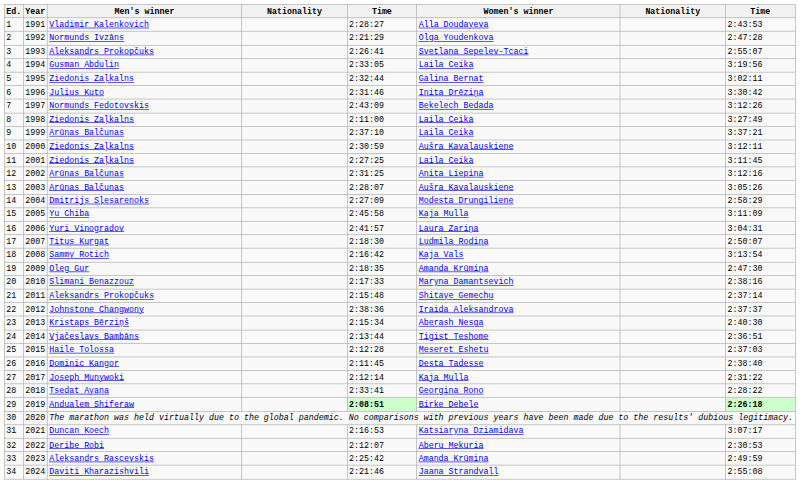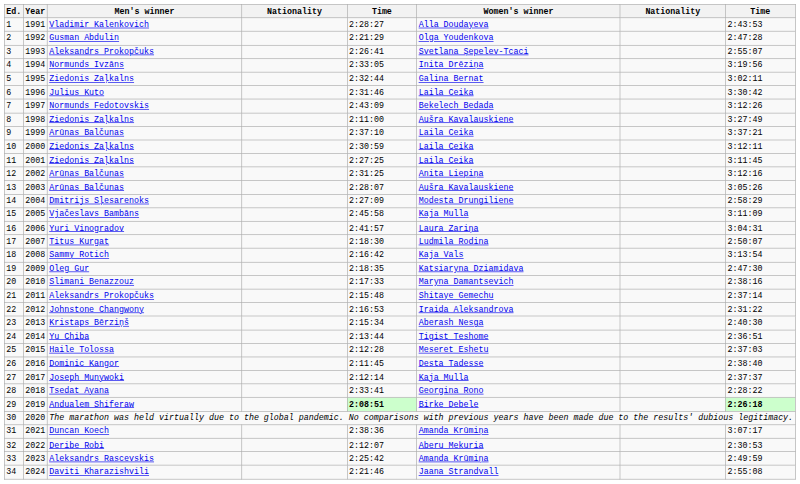 <table class="wikitable sortable">
 <tr>
 <th class="unsortable">Ed.</th>
 <th>Year</th>
 <th>Men's winner</th>
 <th>Nationality</th>
 <th>Time</th>
 <th>Women's winner</th>
 <th>Nationality</th>
 <th>Time</th>
 </tr>
 <tr>
 <td>1</td>
 <td>1991</td>
 <td><a href='#'>Vladimir Kalenkovich</a></td>
 <td></td>
 <td>2:28:27</td>
 <td><a href='#'>Alla Doudayeva</a></td>
 <td></td>
 <td>2:43:53</td>
 </tr>
 <tr>
 <td>2</td>
 <td>1992</td>
-<td><a href='#'>Normunds Ivzāns</a></td>
+<td><a href='#'>Gusman Abdulin</a></td>
 <td></td>
 <td>2:21:29</td>
 <td><a href='#'>Olga Youdenkova</a></td>
 <td></td>
 <td>2:47:28</td>
 </tr>
 <tr>
 <td>3</td>
 <td>1993</td>
 <td><a href='#'>Aleksandrs Prokopčuks</a></td>
 <td></td>
 <td>2:26:41</td>
 <td><a href='#'>Svetlana Șepelev-Tcaci</a></td>
 <td></td>
 <td>2:55:07</td>
 </tr>
 <tr>
 <td>4</td>
 <td>1994</td>
-<td><a href='#'>Gusman Abdulin</a></td>
+<td><a href='#'>Normunds Ivzāns</a></td>
 <td></td>
 <td>2:33:05</td>
-<td><a href='#'>Laila Ceika</a></td>
+<td><a href='#'>Inita Drēziņa</a></td>
 <td></td>
 <td>3:19:56</td>
 </tr>
 <tr>
 <td>5</td>
 <td>1995</td>
 <td><a href='#'>Ziedonis Zaļkalns</a></td>
 <td></td>
 <td>2:32:44</td>
 <td><a href='#'>Galina Bernat</a></td>
 <td></td>
 <td>3:02:11</td>
 </tr>
 <tr>
 <td>6</td>
 <td>1996</td>
 <td><a href='#'>Julius Kuto</a></td>
 <td></td>
 <td>2:31:46</td>
-<td><a href='#'>Inita Drēziņa</a></td>
+<td><a href='#'>Laila Ceika</a></td>
 <td></td>
 <td>3:30:42</td>
 </tr>
 <tr>
 <td>7</td>
 <td>1997</td>
 <td><a href='#'>Normunds Fedotovskis</a></td>
 <td></td>
 <td>2:43:09</td>
 <td><a href='#'>Bekelech Bedada</a></td>
 <td></td>
 <td>3:12:26</td>
 </tr>
 <tr>
 <td>8</td>
 <td>1998</td>
 <td><a href='#'>Ziedonis Zaļkalns</a></td>
 <td></td>
 <td>2:11:00</td>
-<td><a href='#'>Laila Ceika</a></td>
+<td><a href='#'>Aušra Kavalauskiene</a></td>
 <td></td>
 <td>3:27:49</td>
 </tr>
 <tr>
 <td>9</td>
 <td>1999</td>
 <td><a href='#'>Arūnas Balčunas</a></td>
 <td></td>
 <td>2:37:10</td>
 <td><a href='#'>Laila Ceika</a></td>
 <td></td>
 <td>3:37:21</td>
 </tr>
 <tr>
 <td>10</td>
 <td>2000</td>
 <td><a href='#'>Ziedonis Zaļkalns</a></td>
 <td></td>
 <td>2:30:59</td>
-<td><a href='#'>Aušra Kavalauskiene</a></td>
+<td><a href='#'>Laila Ceika</a></td>
 <td></td>
 <td>3:12:11</td>
 </tr>
 <tr>
 <td>11</td>
 <td>2001</td>
 <td><a href='#'>Ziedonis Zaļkalns</a></td>
 <td></td>
 <td>2:27:25</td>
 <td><a href='#'>Laila Ceika</a></td>
 <td></td>
 <td>3:11:45</td>
 </tr>
 <tr>
 <td>12</td>
 <td>2002</td>
 <td><a href='#'>Arūnas Balčunas</a></td>
 <td></td>
 <td>2:31:25</td>
 <td><a href='#'>Anita Liepiņa</a></td>
 <td></td>
 <td>3:12:16</td>
 </tr>
 <tr>
 <td>13</td>
 <td>2003</td>
 <td><a href='#'>Arūnas Balčunas</a></td>
 <td></td>
 <td>2:28:07</td>
 <td><a href='#'>Aušra Kavalauskiene</a></td>
 <td></td>
 <td>3:05:26</td>
 </tr>
 <tr>
 <td>14</td>
 <td>2004</td>
 <td><a href='#'>Dmitrijs Sļesarenoks</a></td>
 <td></td>
 <td>2:27:09</td>
 <td><a href='#'>Modesta Drungiliene</a></td>
 <td></td>
 <td>2:58:29</td>
 </tr>
 <tr>
 <td>15</td>
 <td>2005</td>
-<td><a href='#'>Yu Chiba</a></td>
+<td><a href='#'>Vjačeslavs Bambāns</a></td>
 <td></td>
 <td>2:45:58</td>
 <td><a href='#'>Kaja Mulla</a></td>
 <td></td>
 <td>3:11:09</td>
 </tr>
 <tr>
 <td>16</td>
 <td>2006</td>
 <td><a href='#'>Yuri Vinogradov</a></td>
 <td></td>
 <td>2:41:57</td>
 <td><a href='#'>Laura Zariņa</a></td>
 <td></td>
 <td>3:04:31</td>
 </tr>
 <tr>
 <td>17</td>
 <td>2007</td>
 <td><a href='#'>Titus Kurgat</a></td>
 <td></td>
 <td>2:18:30</td>
 <td><a href='#'>Ludmila Rodina</a></td>
 <td></td>
 <td>2:50:07</td>
 </tr>
 <tr>
 <td>18</td>
 <td>2008</td>
 <td><a href='#'>Sammy Rotich</a></td>
 <td></td>
 <td>2:16:42</td>
 <td><a href='#'>Kaja Vals</a></td>
 <td></td>
 <td>3:13:54</td>
 </tr>
 <tr>
 <td>19</td>
 <td>2009</td>
 <td><a href='#'>Oleg Gur</a></td>
 <td></td>
 <td>2:18:35</td>
-<td><a href='#'>Amanda Krūmiņa</a></td>
+<td><a href='#'>Katsiaryna Dziamidava</a></td>
 <td></td>
 <td>2:47:30</td>
 </tr>
 <tr>
 <td>20</td>
 <td>2010</td>
 <td><a href='#'>Slimani Benazzouz</a></td>
 <td></td>
 <td>2:17:33</td>
 <td><a href='#'>Maryna Damantsevich</a></td>
 <td></td>
 <td>2:38:16</td>
 </tr>
 <tr>
 <td>21</td>
 <td>2011</td>
 <td><a href='#'>Aleksandrs Prokopčuks</a></td>
 <td></td>
 <td>2:15:48</td>
 <td><a href='#'>Shitaye Gemechu</a></td>
 <td></td>
 <td>2:37:14</td>
 </tr>
 <tr>
 <td>22</td>
 <td>2012</td>
 <td><a href='#'>Johnstone Changwony</a></td>
 <td></td>
-<td>2:38:36</td>
+<td>2:16:53</td>
 <td><a href='#'>Iraida Aleksandrova</a></td>
 <td></td>
-<td>2:37:37</td>
+<td>2:31:22</td>
 </tr>
 <tr>
 <td>23</td>
 <td>2013</td>
 <td><a href='#'>Kristaps Bērziņš</a></td>
 <td></td>
 <td>2:15:34</td>
 <td><a href='#'>Aberash Nesga</a></td>
 <td></td>
 <td>2:40:30</td>
 </tr>
 <tr>
 <td>24</td>
 <td>2014</td>
-<td><a href='#'>Vjačeslavs Bambāns</a></td>
+<td><a href='#'>Yu Chiba</a></td>
 <td></td>
 <td>2:13:44</td>
 <td><a href='#'>Tigist Teshome</a></td>
 <td></td>
 <td>2:36:51</td>
 </tr>
 <tr>
 <td>25</td>
 <td>2015</td>
 <td><a href='#'>Haile Tolossa</a></td>
 <td></td>
 <td>2:12:28</td>
 <td><a href='#'>Meseret Eshetu</a></td>
 <td></td>
 <td>2:37:03</td>
 </tr>
 <tr>
 <td>26</td>
 <td>2016</td>
 <td><a href='#'>Dominic Kangor</a></td>
 <td></td>
 <td>2:11:45</td>
 <td><a href='#'>Desta Tadesse</a></td>
 <td></td>
 <td>2:38:40</td>
 </tr>
 <tr>
 <td>27</td>
 <td>2017</td>
 <td><a href='#'>Joseph Munywoki</a></td>
 <td></td>
 <td>2:12:14</td>
 <td><a href='#'>Kaja Mulla</a></td>
 <td></td>
-<td>2:31:22</td>
+<td>2:37:37</td>
 </tr>
 <tr>
 <td>28</td>
 <td>2018</td>
 <td><a href='#'>Tsedat Ayana</a></td>
 <td></td>
 <td>2:33:41</td>
 <td><a href='#'>Georgina Rono</a></td>
 <td></td>
 <td>2:28:22</td>
 </tr>
 <tr>
 <td>29</td>
 <td>2019</td>
 <td><a href='#'>Andualem Shiferaw</a></td>
 <td></td>
 <td bgcolor="#CCFFCC"><strong>2:08:51</strong></td>
 <td><a href='#'>Birke Debele</a></td>
 <td></td>
 <td bgcolor="#CCFFCC"><strong>2:26:18</strong></td>
 </tr>
 <tr>
 <td>30</td>
 <td>2020</td>
 <td colspan="6" align="center" data-sort-value=""><em>The marathon was held virtually due to the global pandemic. No comparisons with previous years have been made due to the results' dubious legitimacy.</em> </td>
 </tr>
 <tr>
 <td>31</td>
 <td>2021</td>
 <td><a href='#'>Duncan Koech</a></td>
 <td></td>
-<td>2:16:53</td>
-<td><a href='#'>Katsiaryna Dziamidava</a></td>
+<td>2:38:36</td>
+<td><a href='#'>Amanda Krūmiņa</a></td>
 <td></td>
 <td>3:07:17</td>
 </tr>
 <tr>
 <td>32</td>
 <td>2022 </td>
 <td><a href='#'>Deribe Robi</a></td>
 <td></td>
 <td>2:12:07</td>
 <td><a href='#'>Aberu Mekuria</a></td>
 <td></td>
 <td>2:30:53</td>
 </tr>
 <tr>
 <td>33</td>
 <td>2023 </td>
 <td><a href='#'>Aleksandrs Rascevskis</a></td>
 <td></td>
 <td>2:25:42</td>
 <td><a href='#'>Amanda Krūmiņa</a></td>
 <td></td>
 <td>2:49:59</td>
 </tr>
 <tr>
 <td>34</td>
 <td>2024 </td>
 <td><a href='#'>Daviti Kharazishvili</a></td>
 <td></td>
 <td>2:21:46</td>
 <td><a href='#'>Jaana Strandvall</a></td>
 <td></td>
 <td>2:55:08</td>
 </tr>
 </table>
